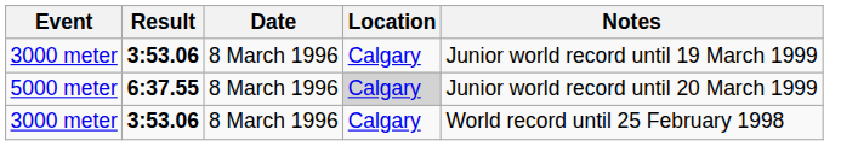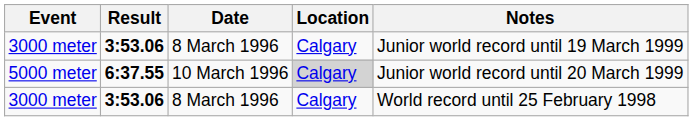 <table class="wikitable">
 <tr>
 <th>Event</th>
 <th>Result</th>
 <th>Date</th>
 <th>Location</th>
 <th>Notes</th>
 </tr>
 <tr>
 <td><a href='#'>3000 meter</a></td>
 <td><strong>3:53.06</strong></td>
 <td>8 March 1996</td>
 <td><a href='#'>Calgary</a></td>
 <td>Junior world record until 19 March 1999</td>
 </tr>
 <tr>
 <td><a href='#'>5000 meter</a></td>
 <td><strong>6:37.55</strong></td>
-<td>8 March 1996</td>
+<td>10 March 1996</td>
 <td style="background: lightgrey;"><a href='#'>Calgary</a></td>
 <td>Junior world record until 20 March 1999</td>
 </tr>
 <tr>
 <td><a href='#'>3000 meter</a></td>
 <td><strong>3:53.06</strong></td>
 <td>8 March 1996</td>
 <td><a href='#'>Calgary</a></td>
 <td>World record until 25 February 1998</td>
 </tr>
 </table>
